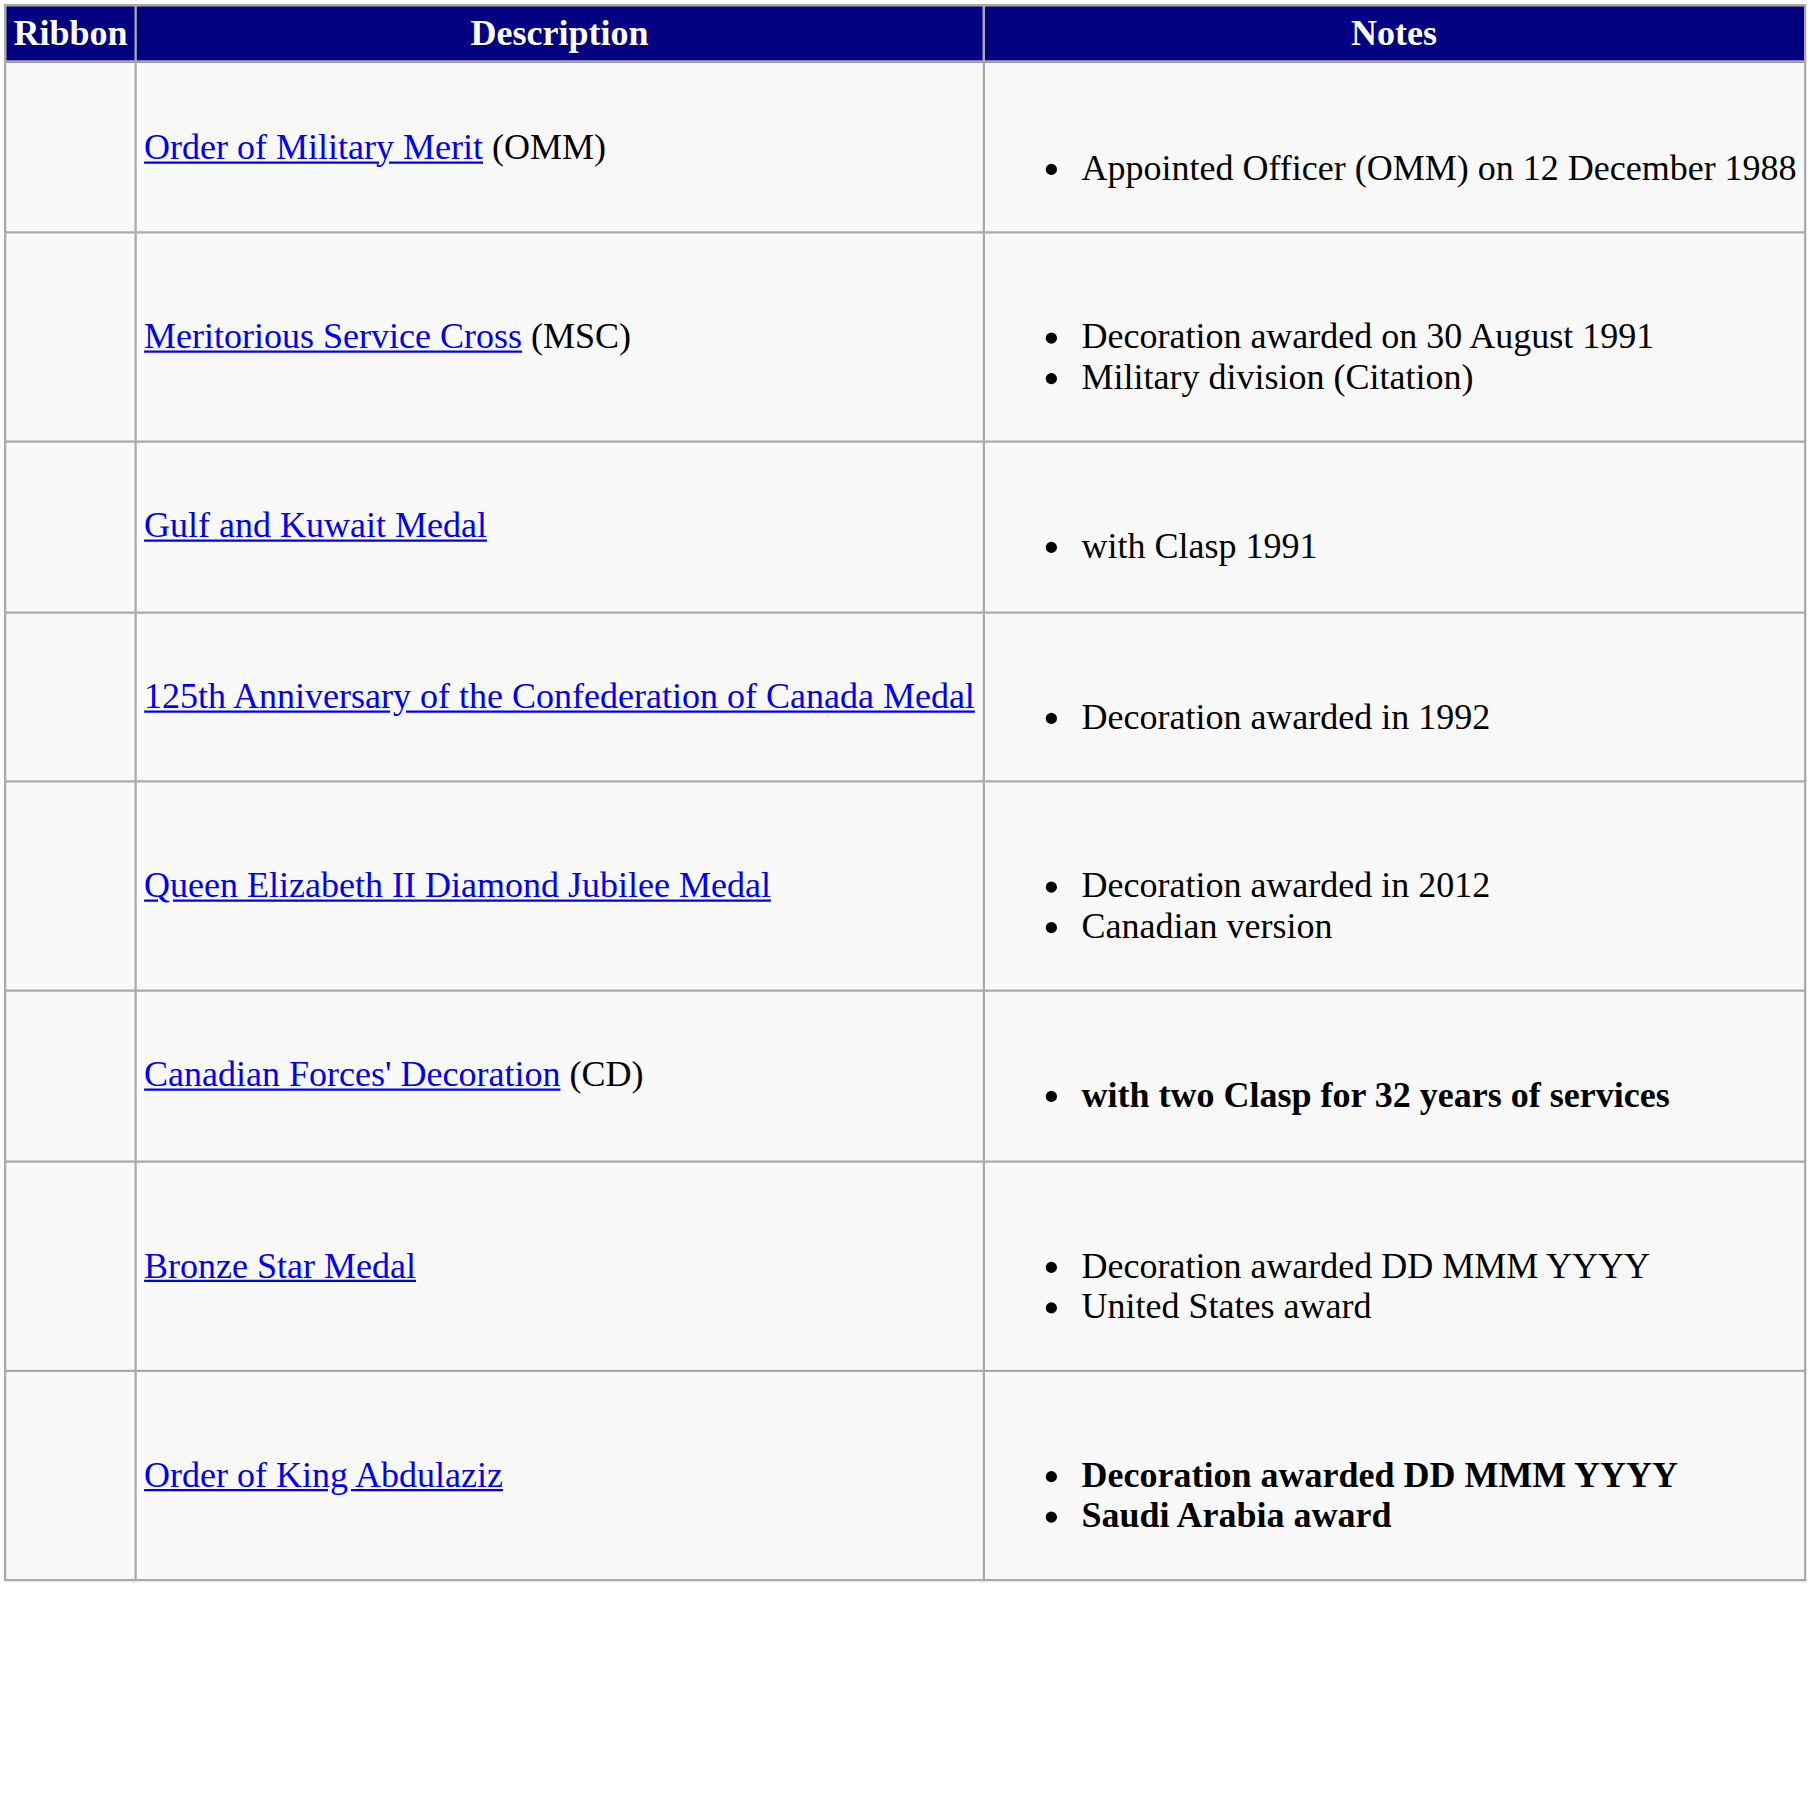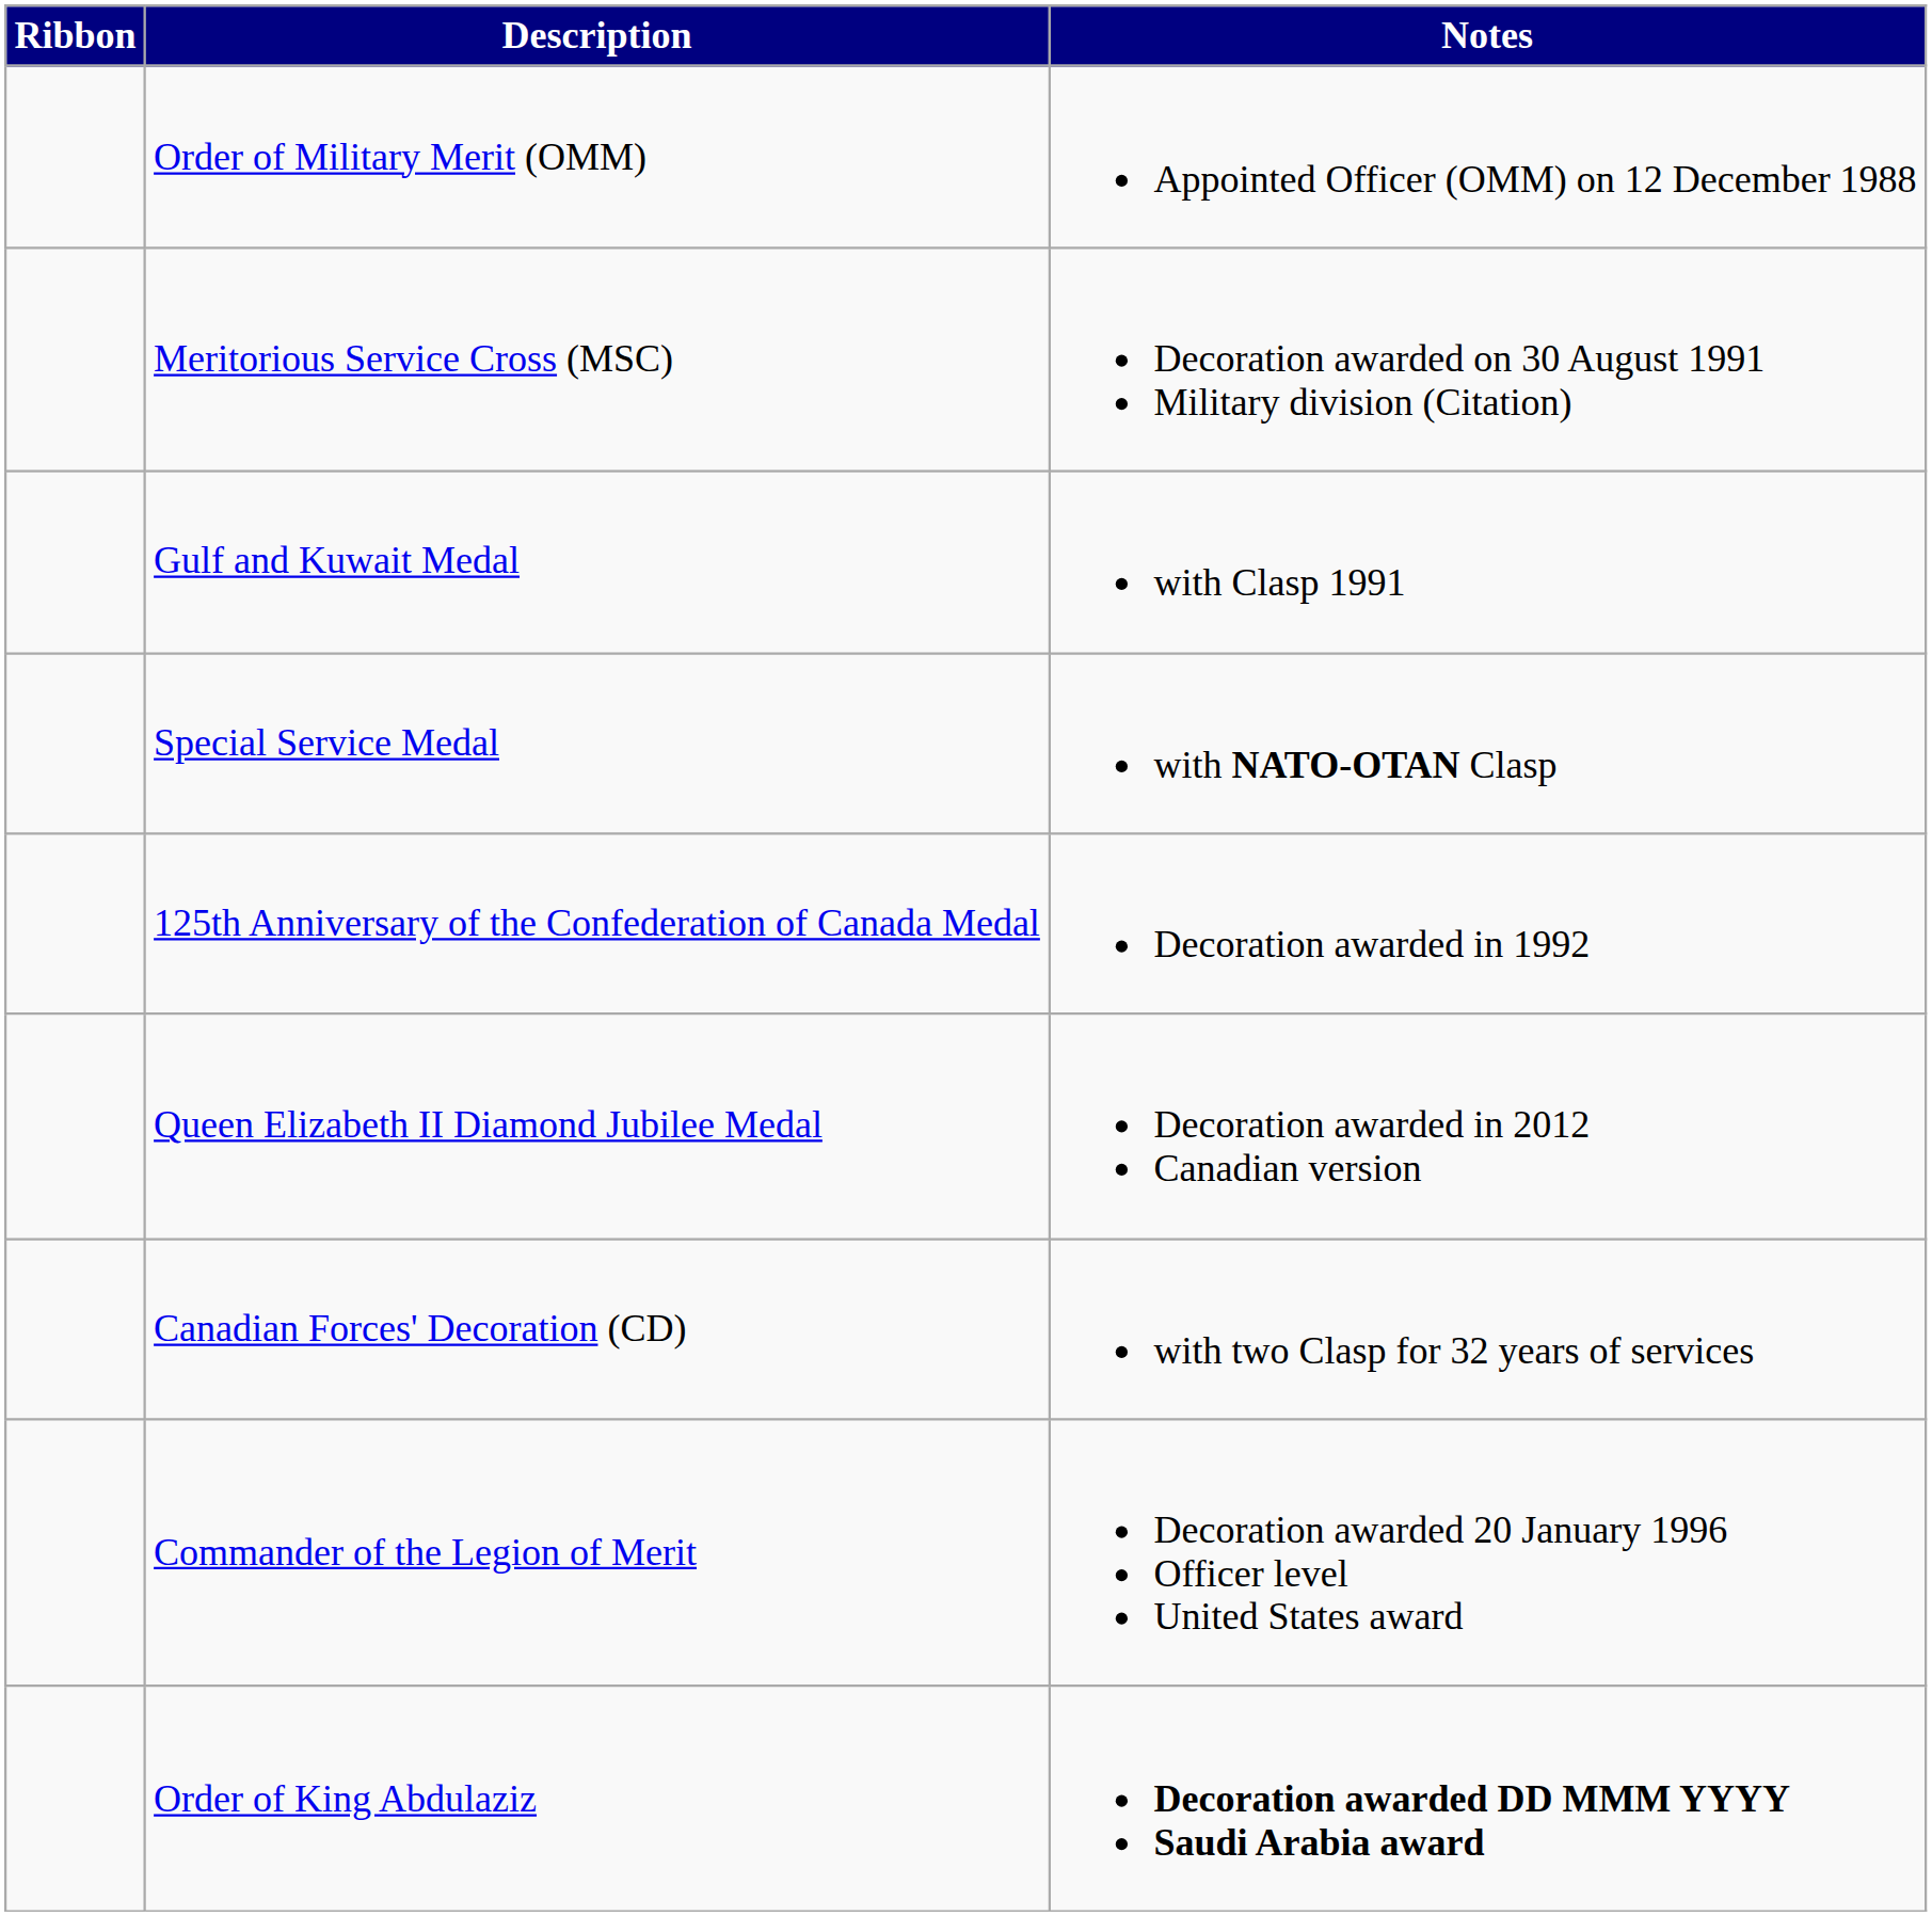 <table class="wikitable">
 <tr style="background:Navy;color:White" align="center">
 <td><strong>Ribbon</strong></td>
 <td><strong>Description</strong></td>
 <td><strong>Notes</strong></td>
 </tr>
 <tr>
 <td></td>
 <td><a href='#'>Order of Military Merit</a> (OMM)</td>
 <td><br><ul><li>Appointed Officer (OMM) on 12 December 1988</li></ul></td>
 </tr>
 <tr>
 <td></td>
 <td><a href='#'>Meritorious Service Cross</a> (MSC)</td>
 <td><br><ul><li>Decoration awarded on 30 August 1991</li><li>Military division (Citation)</li></ul></td>
 </tr>
 <tr>
 <td><span></span></td>
 <td><a href='#'>Gulf and Kuwait Medal</a></td>
 <td><br><ul><li>with Clasp 1991</li></ul></td>
 </tr>
 <tr>
 <td></td>
+<td><a href='#'>Special Service Medal</a></td>
+<td><br><ul><li>with <strong>NATO-OTAN</strong> Clasp</li></ul></td>
+</tr>
+<tr>
+<td></td>
 <td><a href='#'>125th Anniversary of the Confederation of Canada Medal</a></td>
 <td><br><ul><li>Decoration awarded in 1992</li></ul></td>
 </tr>
 <tr>
 <td></td>
 <td><a href='#'>Queen Elizabeth II Diamond Jubilee Medal</a></td>
 <td><br><ul><li>Decoration awarded in 2012</li><li>Canadian version</li></ul></td>
 </tr>
 <tr>
 <td></td>
 <td><a href='#'>Canadian Forces' Decoration</a> (CD)</td>
-<td><strong><br><ul><li>with two Clasp for 32 years of services</li></ul></strong></td>
+<td><br><ul><li>with two Clasp for 32 years of services</li></ul></td>
 </tr>
 <tr>
 <td></td>
-<td><a href='#'>Bronze Star Medal</a></td>
-<td><br><ul><li>Decoration awarded DD MMM YYYY</li><li> United States award</li></ul></td>
+<td><a href='#'>Commander of the Legion of Merit</a></td>
+<td><br><ul><li>Decoration awarded 20 January 1996</li><li>Officer level</li><li> United States award</li></ul></td>
 </tr>
 <tr>
 <td></td>
 <td><a href='#'>Order of King Abdulaziz</a></td>
 <td><strong><br><ul><li>Decoration awarded DD MMM YYYY</li><li> Saudi Arabia award</li></ul></strong></td>
 </tr>
 </table>
